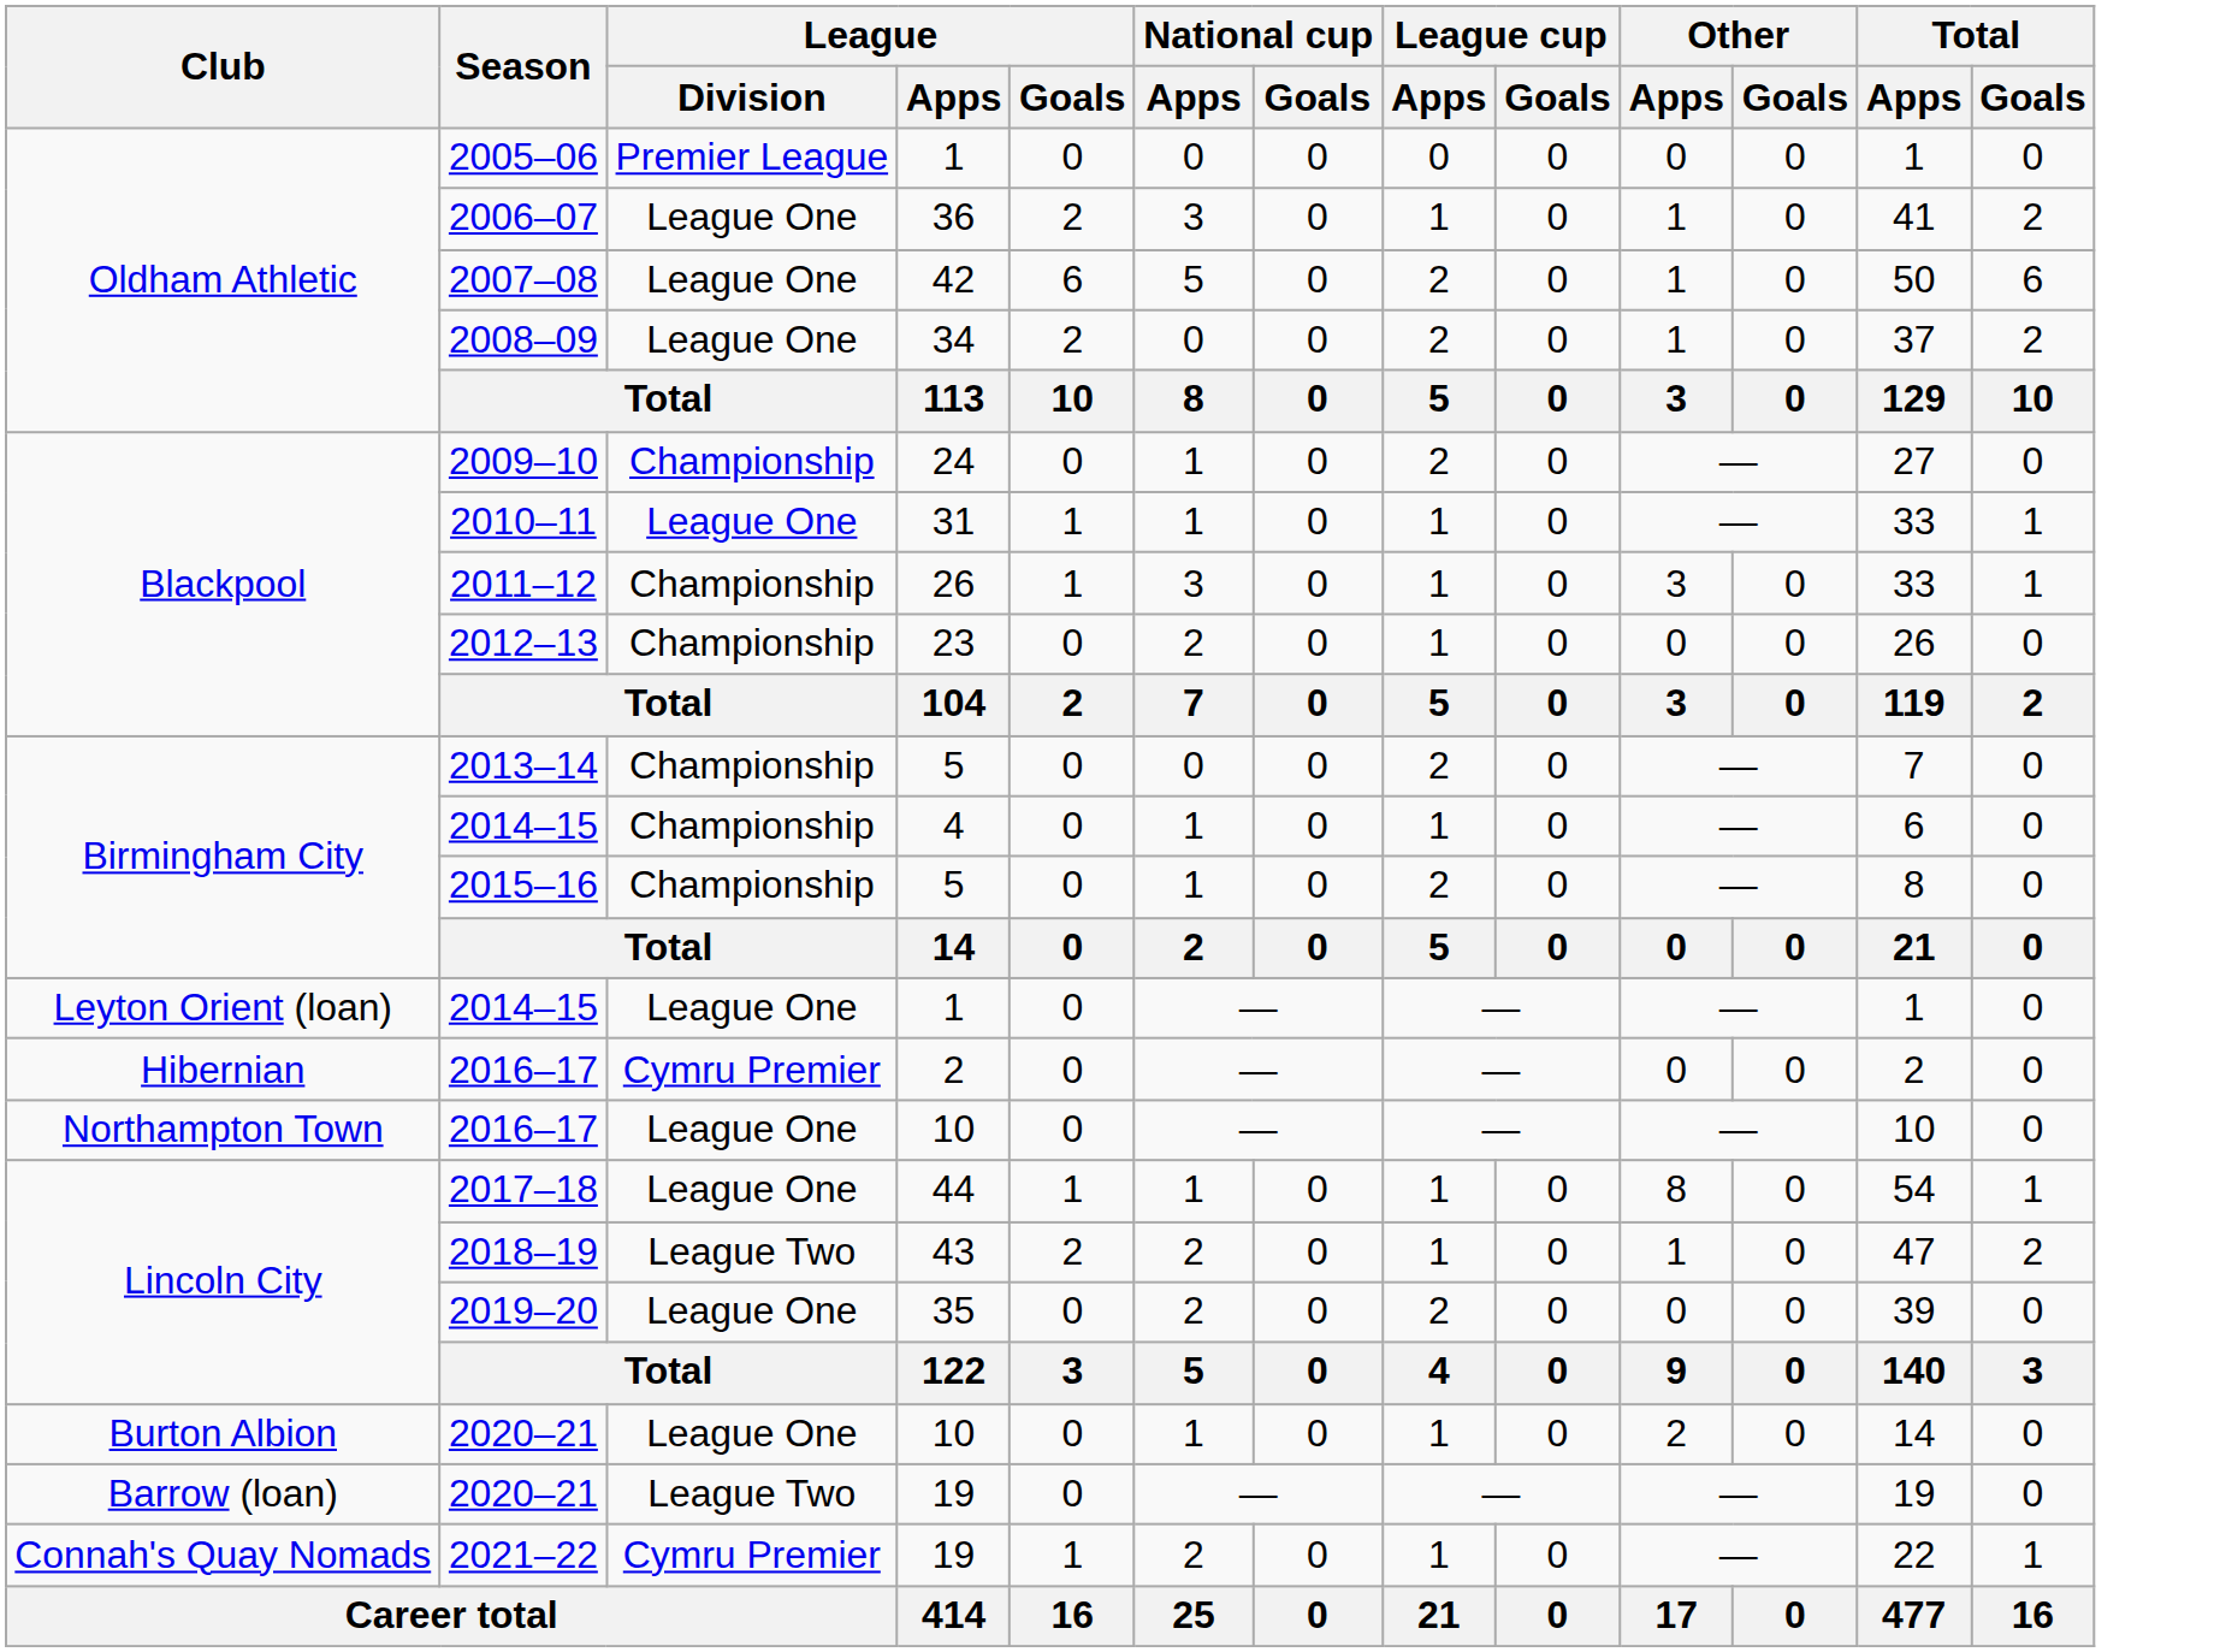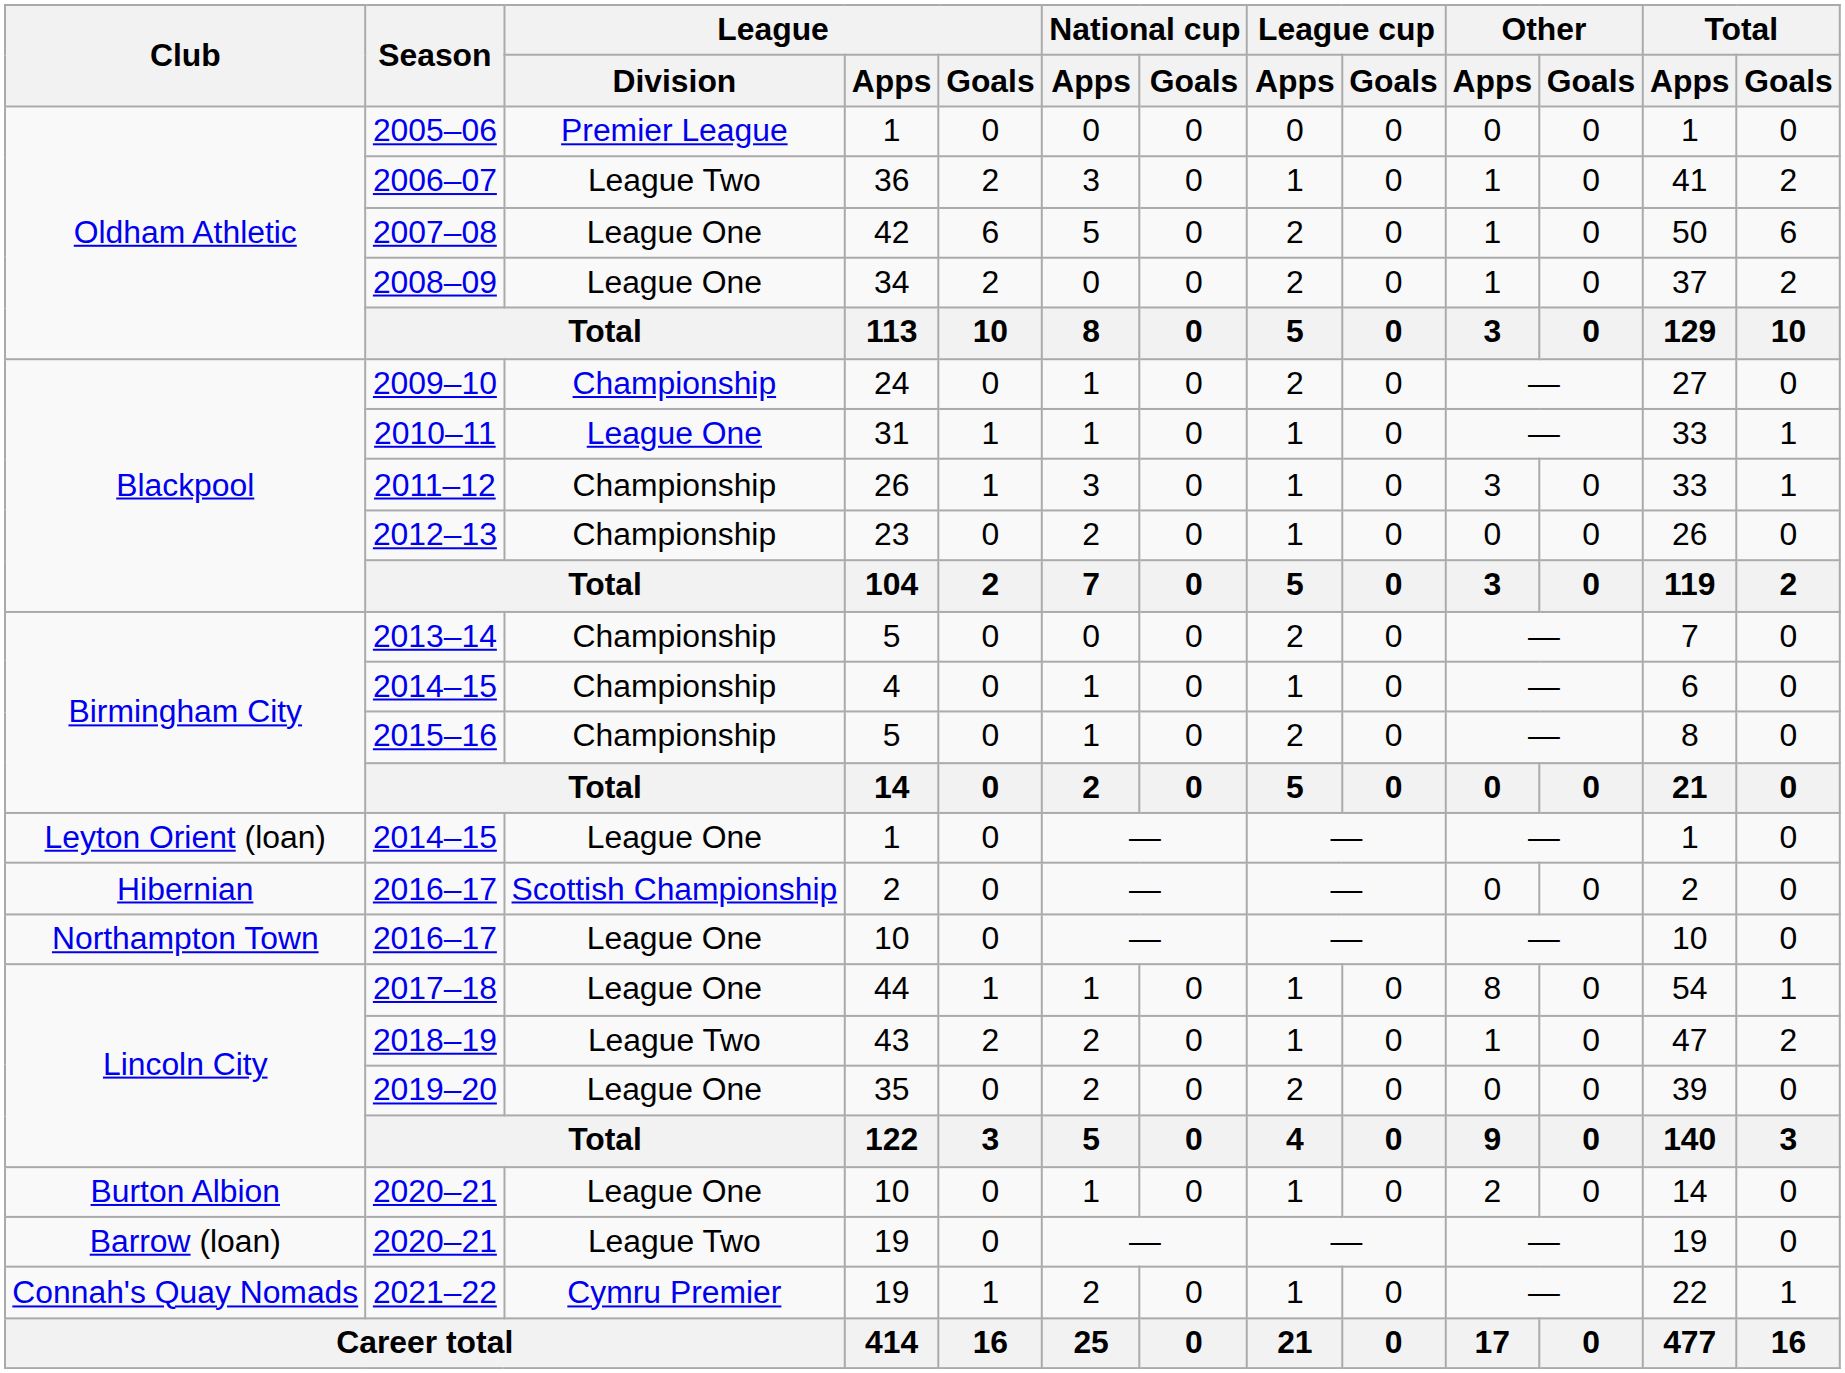 <table class="wikitable" style="text-align:center;">
 <tr>
 <th rowspan=2>Club</th>
 <th rowspan=2>Season</th>
 <th colspan=3>League</th>
 <th colspan=2>National cup</th>
 <th colspan=2>League cup</th>
 <th colspan=2>Other</th>
 <th colspan=2>Total</th>
 </tr>
 <tr>
 <th>Division</th>
 <th>Apps</th>
 <th>Goals</th>
 <th>Apps</th>
 <th>Goals</th>
 <th>Apps</th>
 <th>Goals</th>
 <th>Apps</th>
 <th>Goals</th>
 <th>Apps</th>
 <th>Goals</th>
 </tr>
 <tr>
 <td rowspan=5><a href='#'>Oldham Athletic</a></td>
 <td><a href='#'>2005–06</a></td>
 <td><a href='#'>Premier League</a></td>
 <td>1</td>
 <td>0</td>
 <td>0</td>
 <td>0</td>
 <td>0</td>
 <td>0</td>
 <td>0</td>
 <td>0</td>
 <td>1</td>
 <td>0</td>
 </tr>
 <tr>
 <td><a href='#'>2006–07</a></td>
-<td>League One</td>
+<td>League Two</td>
 <td>36</td>
 <td>2</td>
 <td>3</td>
 <td>0</td>
 <td>1</td>
 <td>0</td>
 <td>1</td>
 <td>0</td>
 <td>41</td>
 <td>2</td>
 </tr>
 <tr>
 <td><a href='#'>2007–08</a></td>
 <td>League One</td>
 <td>42</td>
 <td>6</td>
 <td>5</td>
 <td>0</td>
 <td>2</td>
 <td>0</td>
 <td>1</td>
 <td>0</td>
 <td>50</td>
 <td>6</td>
 </tr>
 <tr>
 <td><a href='#'>2008–09</a></td>
 <td>League One</td>
 <td>34</td>
 <td>2</td>
 <td>0</td>
 <td>0</td>
 <td>2</td>
 <td>0</td>
 <td>1</td>
 <td>0</td>
 <td>37</td>
 <td>2</td>
 </tr>
 <tr>
 <th colspan=2>Total</th>
 <th>113</th>
 <th>10</th>
 <th>8</th>
 <th>0</th>
 <th>5</th>
 <th>0</th>
 <th>3</th>
 <th>0</th>
 <th>129</th>
 <th>10</th>
 </tr>
 <tr>
 <td rowspan=5><a href='#'>Blackpool</a></td>
 <td><a href='#'>2009–10</a></td>
 <td><a href='#'>Championship</a></td>
 <td>24</td>
 <td>0</td>
 <td>1</td>
 <td>0</td>
 <td>2</td>
 <td>0</td>
 <td colspan=2>—</td>
 <td>27</td>
 <td>0</td>
 </tr>
 <tr>
 <td><a href='#'>2010–11</a></td>
 <td><a href='#'>League One</a></td>
 <td>31</td>
 <td>1</td>
 <td>1</td>
 <td>0</td>
 <td>1</td>
 <td>0</td>
 <td colspan=2>—</td>
 <td>33</td>
 <td>1</td>
 </tr>
 <tr>
 <td><a href='#'>2011–12</a></td>
 <td>Championship</td>
 <td>26</td>
 <td>1</td>
 <td>3</td>
 <td>0</td>
 <td>1</td>
 <td>0</td>
 <td>3</td>
 <td>0</td>
 <td>33</td>
 <td>1</td>
 </tr>
 <tr>
 <td><a href='#'>2012–13</a></td>
 <td>Championship</td>
 <td>23</td>
 <td>0</td>
 <td>2</td>
 <td>0</td>
 <td>1</td>
 <td>0</td>
 <td>0</td>
 <td>0</td>
 <td>26</td>
 <td>0</td>
 </tr>
 <tr>
 <th colspan=2>Total</th>
 <th>104</th>
 <th>2</th>
 <th>7</th>
 <th>0</th>
 <th>5</th>
 <th>0</th>
 <th>3</th>
 <th>0</th>
 <th>119</th>
 <th>2</th>
 </tr>
 <tr>
 <td rowspan=4><a href='#'>Birmingham City</a></td>
 <td><a href='#'>2013–14</a></td>
 <td>Championship</td>
 <td>5</td>
 <td>0</td>
 <td>0</td>
 <td>0</td>
 <td>2</td>
 <td>0</td>
 <td colspan=2>—</td>
 <td>7</td>
 <td>0</td>
 </tr>
 <tr>
 <td><a href='#'>2014–15</a></td>
 <td>Championship</td>
 <td>4</td>
 <td>0</td>
 <td>1</td>
 <td>0</td>
 <td>1</td>
 <td>0</td>
 <td colspan=2>—</td>
 <td>6</td>
 <td>0</td>
 </tr>
 <tr>
 <td><a href='#'>2015–16</a></td>
 <td>Championship</td>
 <td>5</td>
 <td>0</td>
 <td>1</td>
 <td>0</td>
 <td>2</td>
 <td>0</td>
 <td colspan=2>—</td>
 <td>8</td>
 <td>0</td>
 </tr>
 <tr>
 <th colspan=2>Total</th>
 <th>14</th>
 <th>0</th>
 <th>2</th>
 <th>0</th>
 <th>5</th>
 <th>0</th>
 <th>0</th>
 <th>0</th>
 <th>21</th>
 <th>0</th>
 </tr>
 <tr>
 <td><a href='#'>Leyton Orient</a> (loan)</td>
 <td><a href='#'>2014–15</a></td>
 <td>League One</td>
 <td>1</td>
 <td>0</td>
 <td colspan=2>—</td>
 <td colspan=2>—</td>
 <td colspan=2>—</td>
 <td>1</td>
 <td>0</td>
 </tr>
 <tr>
 <td><a href='#'>Hibernian</a></td>
 <td><a href='#'>2016–17</a></td>
-<td><a href='#'>Cymru Premier</a></td>
+<td><a href='#'>Scottish Championship</a></td>
 <td>2</td>
 <td>0</td>
 <td colspan=2>—</td>
 <td colspan=2>—</td>
 <td>0</td>
 <td>0</td>
 <td>2</td>
 <td>0</td>
 </tr>
 <tr>
 <td><a href='#'>Northampton Town</a></td>
 <td><a href='#'>2016–17</a></td>
 <td>League One</td>
 <td>10</td>
 <td>0</td>
 <td colspan=2>—</td>
 <td colspan=2>—</td>
 <td colspan=2>—</td>
 <td>10</td>
 <td>0</td>
 </tr>
 <tr>
 <td rowspan=4><a href='#'>Lincoln City</a></td>
 <td><a href='#'>2017–18</a></td>
 <td>League One</td>
 <td>44</td>
 <td>1</td>
 <td>1</td>
 <td>0</td>
 <td>1</td>
 <td>0</td>
 <td>8</td>
 <td>0</td>
 <td>54</td>
 <td>1</td>
 </tr>
 <tr>
 <td><a href='#'>2018–19</a></td>
 <td>League Two</td>
 <td>43</td>
 <td>2</td>
 <td>2</td>
 <td>0</td>
 <td>1</td>
 <td>0</td>
 <td>1</td>
 <td>0</td>
 <td>47</td>
 <td>2</td>
 </tr>
 <tr>
 <td><a href='#'>2019–20</a></td>
 <td>League One</td>
 <td>35</td>
 <td>0</td>
 <td>2</td>
 <td>0</td>
 <td>2</td>
 <td>0</td>
 <td>0</td>
 <td>0</td>
 <td>39</td>
 <td>0</td>
 </tr>
 <tr>
 <th colspan=2>Total</th>
 <th>122</th>
 <th>3</th>
 <th>5</th>
 <th>0</th>
 <th>4</th>
 <th>0</th>
 <th>9</th>
 <th>0</th>
 <th>140</th>
 <th>3</th>
 </tr>
 <tr>
 <td><a href='#'>Burton Albion</a></td>
 <td><a href='#'>2020–21</a></td>
 <td>League One</td>
 <td>10</td>
 <td>0</td>
 <td>1</td>
 <td>0</td>
 <td>1</td>
 <td>0</td>
 <td>2</td>
 <td>0</td>
 <td>14</td>
 <td>0</td>
 </tr>
 <tr>
 <td><a href='#'>Barrow</a> (loan)</td>
 <td><a href='#'>2020–21</a></td>
 <td>League Two</td>
 <td>19</td>
 <td>0</td>
 <td colspan=2>—</td>
 <td colspan=2>—</td>
 <td colspan=2>—</td>
 <td>19</td>
 <td>0</td>
 </tr>
 <tr>
 <td><a href='#'>Connah's Quay Nomads</a></td>
 <td><a href='#'>2021–22</a></td>
 <td><a href='#'>Cymru Premier</a></td>
 <td>19</td>
 <td>1</td>
 <td>2</td>
 <td>0</td>
 <td>1</td>
 <td>0</td>
 <td colspan=2>—</td>
 <td>22</td>
 <td>1</td>
 </tr>
 <tr>
 <th colspan=3>Career total</th>
 <th>414</th>
 <th>16</th>
 <th>25</th>
 <th>0</th>
 <th>21</th>
 <th>0</th>
 <th>17</th>
 <th>0</th>
 <th>477</th>
 <th>16</th>
 </tr>
 </table>
